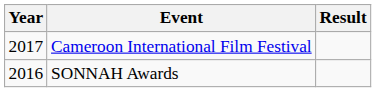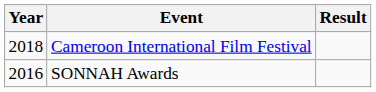 <table class="wikitable">
 <tr>
 <th>Year</th>
 <th>Event</th>
 <th>Result</th>
 </tr>
 <tr>
-<td>2017</td>
+<td>2018</td>
 <td><a href='#'>Cameroon International Film Festival</a></td>
 <td></td>
 </tr>
 <tr>
 <td>2016</td>
 <td>SONNAH Awards</td>
 <td></td>
 </tr>
 </table>
